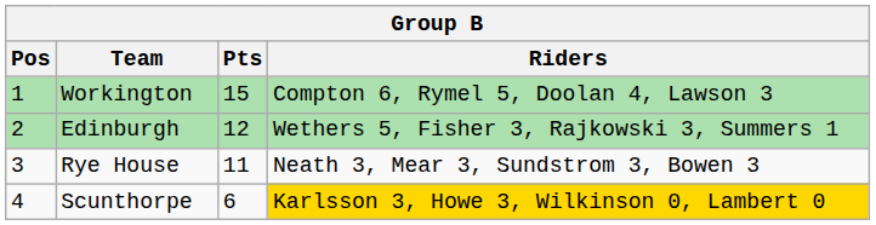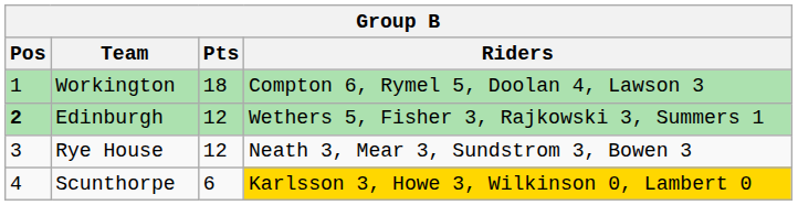 <table class="wikitable">
 <tr>
 <th colspan="4">Group B</th>
 </tr>
 <tr>
 <th width=20>Pos</th>
 <th width=90>Team</th>
 <th width=20>Pts</th>
 <th width=350>Riders</th>
 </tr>
 <tr style="background:#ACE1AF;">
 <td>1</td>
 <td align=left>Workington</td>
-<td>15</td>
+<td>18</td>
 <td>Compton 6, Rymel 5, Doolan 4, Lawson 3</td>
 </tr>
 <tr style="background:#ACE1AF;">
-<td>2</td>
+<td><strong>2</strong></td>
 <td align=left>Edinburgh</td>
 <td>12</td>
 <td>Wethers 5, Fisher 3, Rajkowski 3, Summers 1</td>
 </tr>
 <tr>
 <td>3</td>
 <td align=left>Rye House</td>
-<td>11</td>
+<td>12</td>
 <td>Neath 3, Mear 3, Sundstrom 3, Bowen 3</td>
 </tr>
 <tr>
 <td>4</td>
 <td align=left>Scunthorpe</td>
 <td>6</td>
 <td style="background: gold;">Karlsson 3, Howe 3, Wilkinson 0, Lambert 0</td>
 </tr>
 </table>
